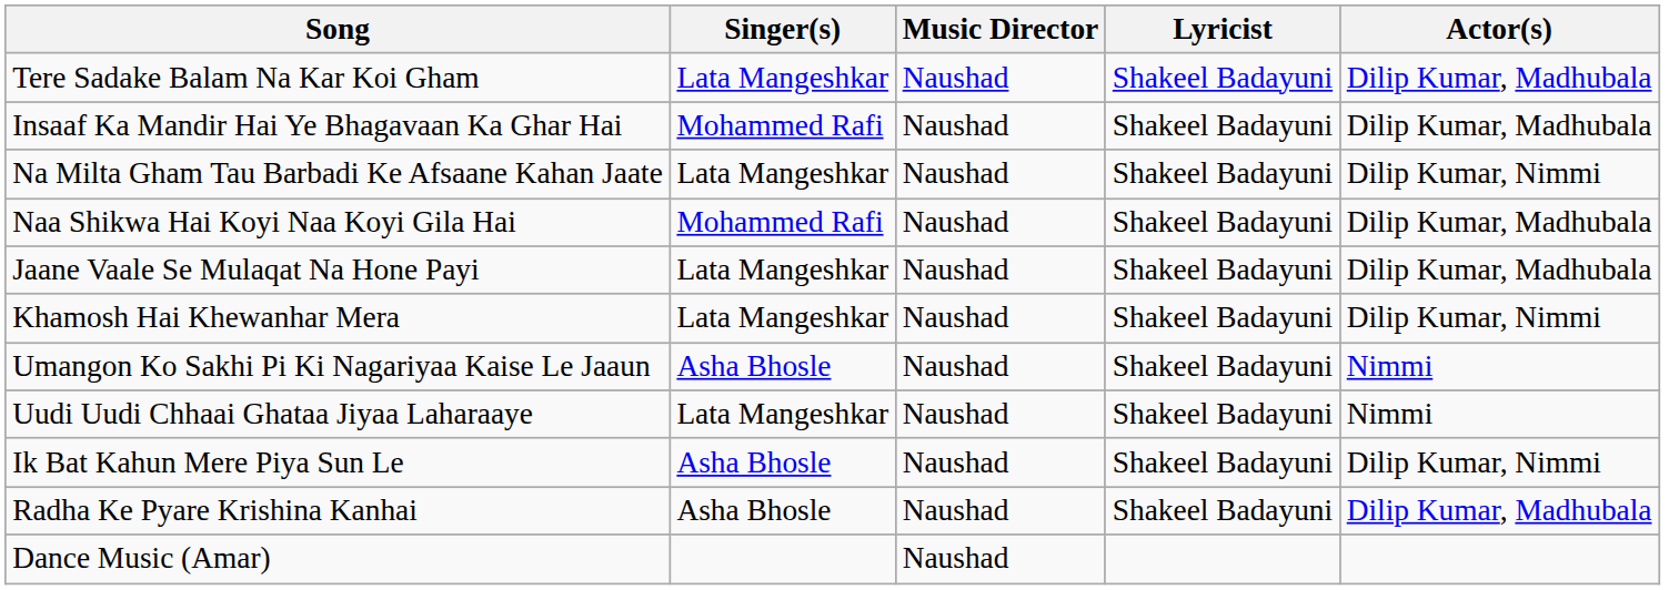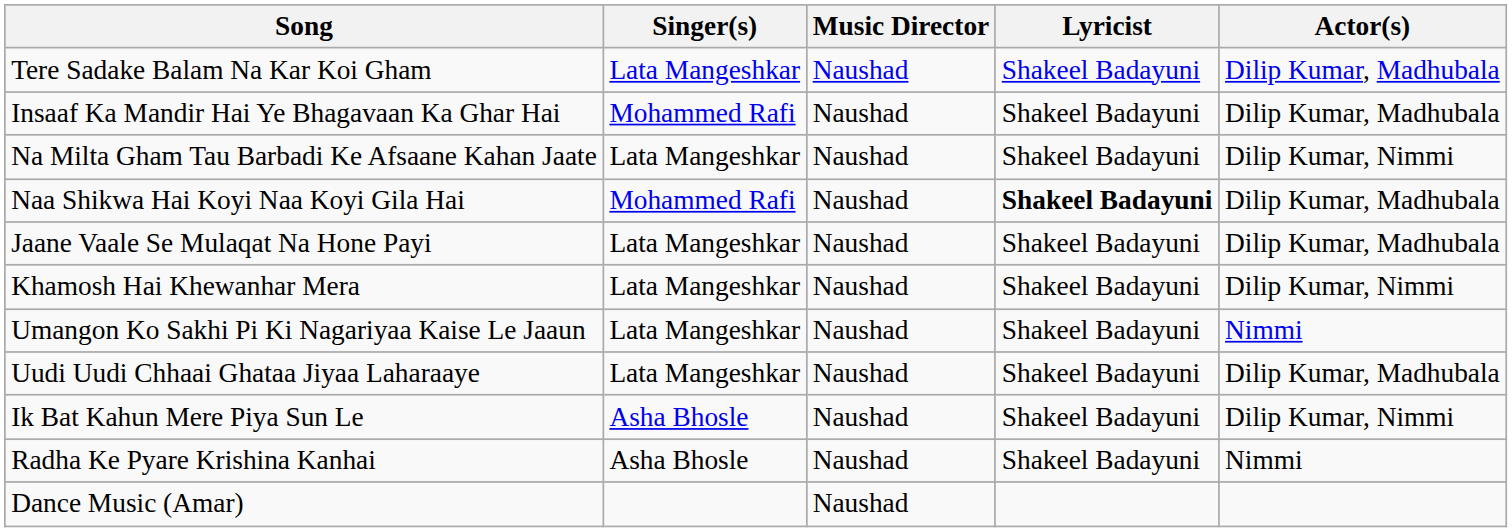 <table class="wikitable">
 <tr>
 <th><strong>Song</strong></th>
 <th><strong>Singer(s)</strong></th>
 <th><strong>Music Director</strong></th>
 <th><strong>Lyricist</strong></th>
 <th><strong>Actor(s)</strong></th>
 </tr>
 <tr>
 <td>Tere Sadake Balam Na Kar Koi Gham</td>
 <td><a href='#'>Lata Mangeshkar</a></td>
 <td><a href='#'>Naushad</a></td>
 <td><a href='#'>Shakeel Badayuni</a></td>
 <td><a href='#'>Dilip Kumar</a>, <a href='#'>Madhubala</a></td>
 </tr>
 <tr>
 <td>Insaaf Ka Mandir Hai Ye Bhagavaan Ka Ghar Hai </td>
 <td><a href='#'>Mohammed Rafi</a></td>
 <td>Naushad</td>
 <td>Shakeel Badayuni</td>
 <td>Dilip Kumar, Madhubala</td>
 </tr>
 <tr>
 <td>Na Milta Gham Tau Barbadi Ke Afsaane Kahan Jaate </td>
 <td>Lata Mangeshkar</td>
 <td>Naushad</td>
 <td>Shakeel Badayuni</td>
 <td>Dilip Kumar, Nimmi</td>
 </tr>
 <tr>
 <td>Naa Shikwa Hai Koyi Naa Koyi Gila Hai</td>
 <td><a href='#'>Mohammed Rafi</a></td>
 <td>Naushad</td>
-<td>Shakeel Badayuni</td>
+<td><strong>Shakeel Badayuni</strong></td>
 <td>Dilip Kumar, Madhubala</td>
 </tr>
 <tr>
 <td>Jaane Vaale Se Mulaqat Na Hone Payi</td>
 <td>Lata Mangeshkar</td>
 <td>Naushad</td>
 <td>Shakeel Badayuni</td>
 <td>Dilip Kumar, Madhubala</td>
 </tr>
 <tr>
 <td>Khamosh Hai Khewanhar Mera</td>
 <td>Lata Mangeshkar</td>
 <td>Naushad</td>
 <td>Shakeel Badayuni</td>
 <td>Dilip Kumar, Nimmi</td>
 </tr>
 <tr>
 <td>Umangon Ko Sakhi Pi Ki Nagariyaa Kaise Le Jaaun</td>
-<td><a href='#'>Asha Bhosle</a></td>
+<td>Lata Mangeshkar</td>
 <td>Naushad</td>
 <td>Shakeel Badayuni</td>
 <td><a href='#'>Nimmi</a></td>
 </tr>
 <tr>
 <td>Uudi Uudi Chhaai Ghataa Jiyaa Laharaaye</td>
 <td>Lata Mangeshkar</td>
 <td>Naushad</td>
 <td>Shakeel Badayuni</td>
-<td>Nimmi</td>
+<td>Dilip Kumar, Madhubala</td>
 </tr>
 <tr>
 <td>Ik Bat Kahun Mere Piya Sun Le</td>
 <td><a href='#'>Asha Bhosle</a></td>
 <td>Naushad</td>
 <td>Shakeel Badayuni</td>
 <td>Dilip Kumar, Nimmi</td>
 </tr>
 <tr>
 <td>Radha Ke Pyare Krishina Kanhai</td>
 <td>Asha Bhosle</td>
 <td>Naushad</td>
 <td>Shakeel Badayuni</td>
-<td><a href='#'>Dilip Kumar</a>, <a href='#'>Madhubala</a></td>
+<td>Nimmi</td>
 </tr>
 <tr>
 <td>Dance Music (Amar)</td>
 <td></td>
 <td>Naushad</td>
 <td></td>
 <td></td>
 </tr>
 </table>
